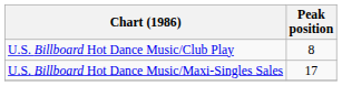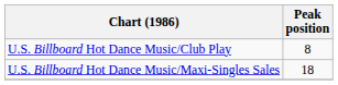 <table class="wikitable sortable">
 <tr>
 <th>Chart (1986)</th>
 <th>Peak<br>position</th>
 </tr>
 <tr>
 <td><a href='#'>U.S. <em>Billboard</em> Hot Dance Music/Club Play</a></td>
 <td align="center">8</td>
 </tr>
 <tr>
 <td><a href='#'>U.S. <em>Billboard</em> Hot Dance Music/Maxi-Singles Sales</a></td>
-<td align="center">17</td>
+<td align="center">18</td>
 </tr>
 <tr>
 </tr>
 </table>
